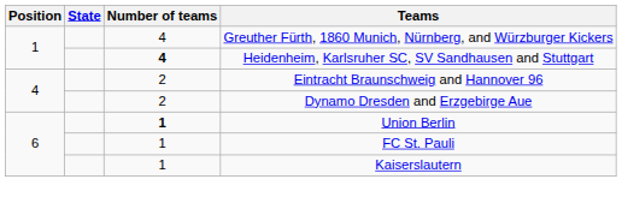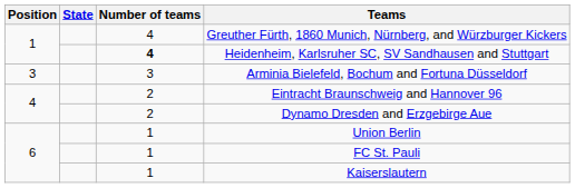 <table class="wikitable">
 <tr>
 <th>Position</th>
 <th><a href='#'>State</a></th>
 <th>Number of teams</th>
 <th>Teams</th>
 </tr>
 <tr>
 <td align=center rowspan=2>1</td>
 <td></td>
 <td align=center>4</td>
 <td align=center><a href='#'>Greuther Fürth</a>, <a href='#'>1860 Munich</a>, <a href='#'>Nürnberg</a>, and <a href='#'>Würzburger Kickers</a></td>
 </tr>
 <tr>
 <td></td>
 <td align=center><strong>4</strong></td>
 <td align=center><a href='#'>Heidenheim</a>, <a href='#'>Karlsruher SC</a>, <a href='#'>SV Sandhausen</a> and <a href='#'>Stuttgart</a></td>
 </tr>
 <tr>
+<td align=center>3</td>
+<td></td>
+<td align=center>3</td>
+<td align=center><a href='#'>Arminia Bielefeld</a>, <a href='#'>Bochum</a> and <a href='#'>Fortuna Düsseldorf</a></td>
+</tr>
+<tr>
 <td align=center rowspan=2>4</td>
 <td></td>
 <td align=center>2</td>
 <td align=center><a href='#'>Eintracht Braunschweig</a> and <a href='#'>Hannover 96</a></td>
 </tr>
 <tr>
 <td></td>
 <td align=center>2</td>
 <td align=center><a href='#'>Dynamo Dresden</a> and <a href='#'>Erzgebirge Aue</a></td>
 </tr>
 <tr>
 <td align=center rowspan=3>6</td>
 <td></td>
-<td align=center><strong>1</strong></td>
+<td align=center>1</td>
 <td align=center><a href='#'>Union Berlin</a></td>
 </tr>
 <tr>
 <td></td>
 <td align=center>1</td>
 <td align=center><a href='#'>FC St. Pauli</a></td>
 </tr>
 <tr>
 <td></td>
 <td align=center>1</td>
 <td align=center><a href='#'>Kaiserslautern</a></td>
 </tr>
 </table>
